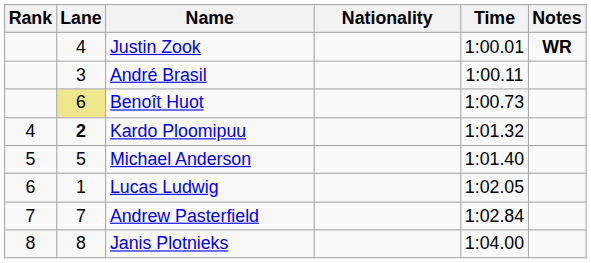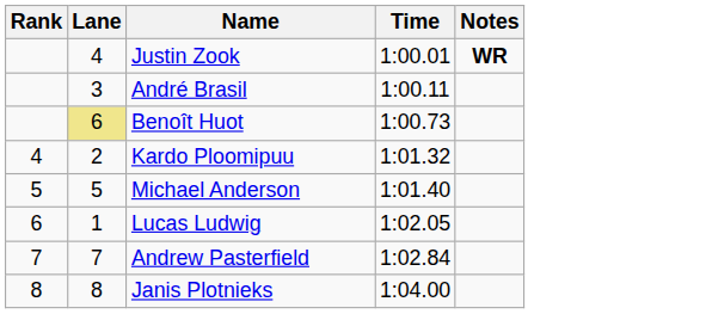 <table class="wikitable sortable" style="text-align:center">
 <tr>
 <th>Rank</th>
 <th>Lane</th>
 <th style="width:180px">Name</th>
-<th style="width:125px">Nationality</th>
 <th>Time</th>
 <th>Notes</th>
 </tr>
 <tr>
 <td></td>
 <td>4</td>
 <td style="text-align:left;"><a href='#'>Justin Zook</a></td>
-<td style="text-align:left;"></td>
 <td>1:00.01</td>
 <td><strong>WR</strong></td>
 </tr>
 <tr>
 <td></td>
 <td>3</td>
 <td style="text-align:left;"><a href='#'>André Brasil</a></td>
-<td style="text-align:left;"></td>
 <td>1:00.11</td>
 <td></td>
 </tr>
 <tr>
 <td></td>
 <td style="background: khaki;">6</td>
 <td style="text-align:left;"><a href='#'>Benoît Huot</a></td>
-<td style="text-align:left;"></td>
 <td>1:00.73</td>
 <td></td>
 </tr>
 <tr>
 <td>4</td>
-<td><strong>2</strong></td>
+<td>2</td>
 <td style="text-align:left;"><a href='#'>Kardo Ploomipuu</a></td>
-<td style="text-align:left;"></td>
 <td>1:01.32</td>
 <td></td>
 </tr>
 <tr>
 <td>5</td>
 <td>5</td>
 <td style="text-align:left;"><a href='#'>Michael Anderson</a></td>
-<td style="text-align:left;"></td>
 <td>1:01.40</td>
 <td></td>
 </tr>
 <tr>
 <td>6</td>
 <td>1</td>
 <td style="text-align:left;"><a href='#'>Lucas Ludwig</a></td>
-<td style="text-align:left;"></td>
 <td>1:02.05</td>
 <td></td>
 </tr>
 <tr>
 <td>7</td>
 <td>7</td>
 <td style="text-align:left;"><a href='#'>Andrew Pasterfield</a></td>
-<td style="text-align:left;"></td>
 <td>1:02.84</td>
 <td></td>
 </tr>
 <tr>
 <td>8</td>
 <td>8</td>
 <td style="text-align:left;"><a href='#'>Janis Plotnieks</a></td>
-<td style="text-align:left;"></td>
 <td>1:04.00</td>
 <td></td>
 </tr>
 </table>
